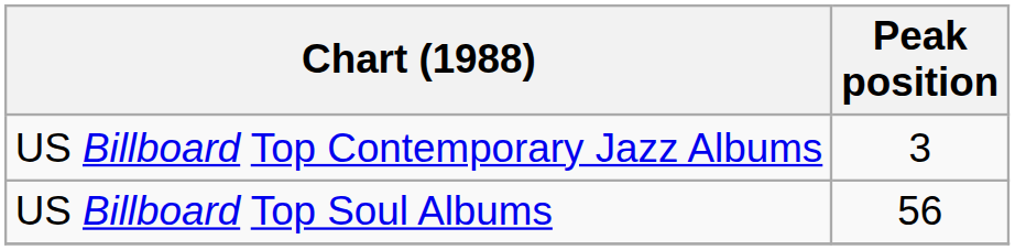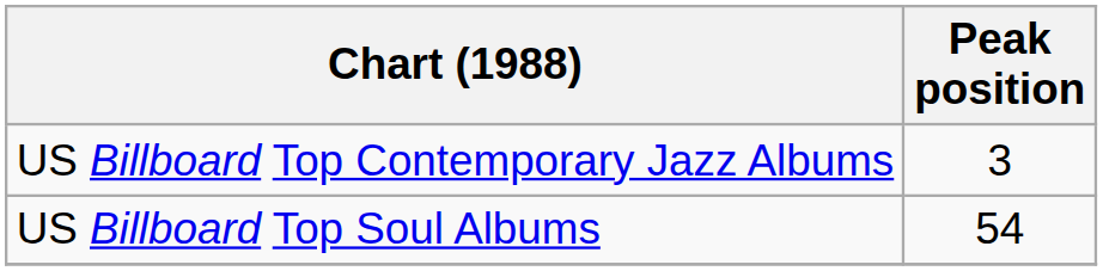 <table class="wikitable">
 <tr>
 <th>Chart (1988)</th>
 <th>Peak<br>position</th>
 </tr>
 <tr>
 <td>US <em><a href='#'>Billboard</a></em> <a href='#'>Top Contemporary Jazz Albums</a></td>
 <td align=center>3</td>
 </tr>
 <tr>
 <td>US <em><a href='#'>Billboard</a></em> <a href='#'>Top Soul Albums</a></td>
-<td align=center>56</td>
+<td align=center>54</td>
 </tr>
 <tr>
 </tr>
 </table>
